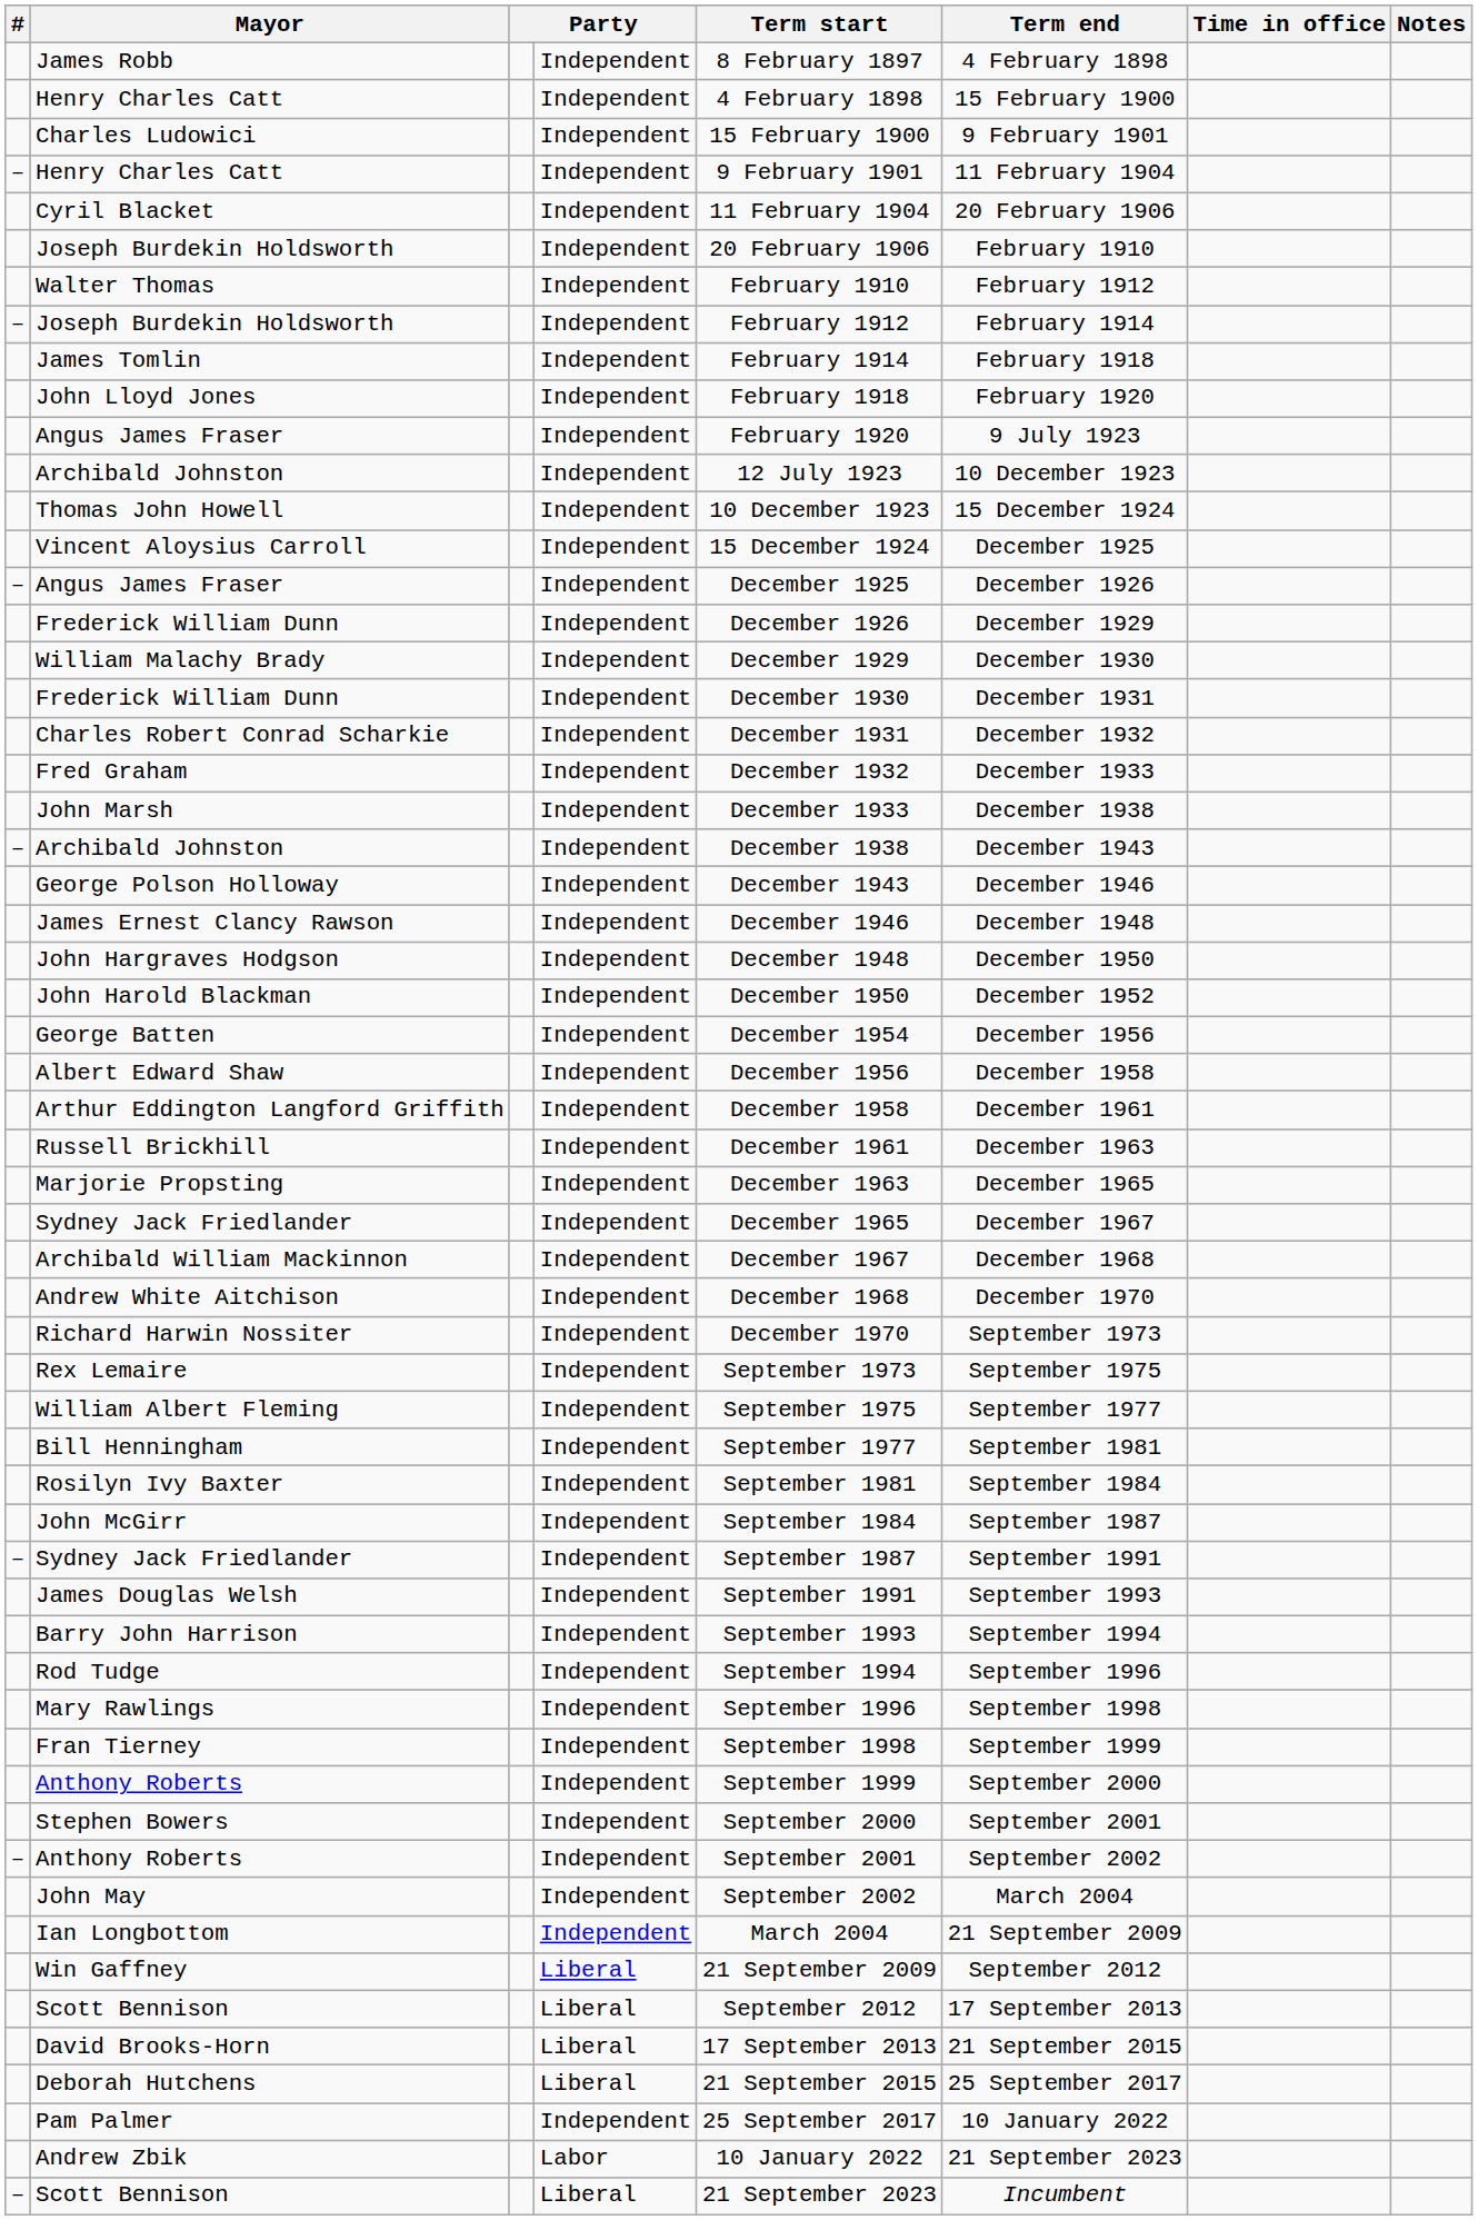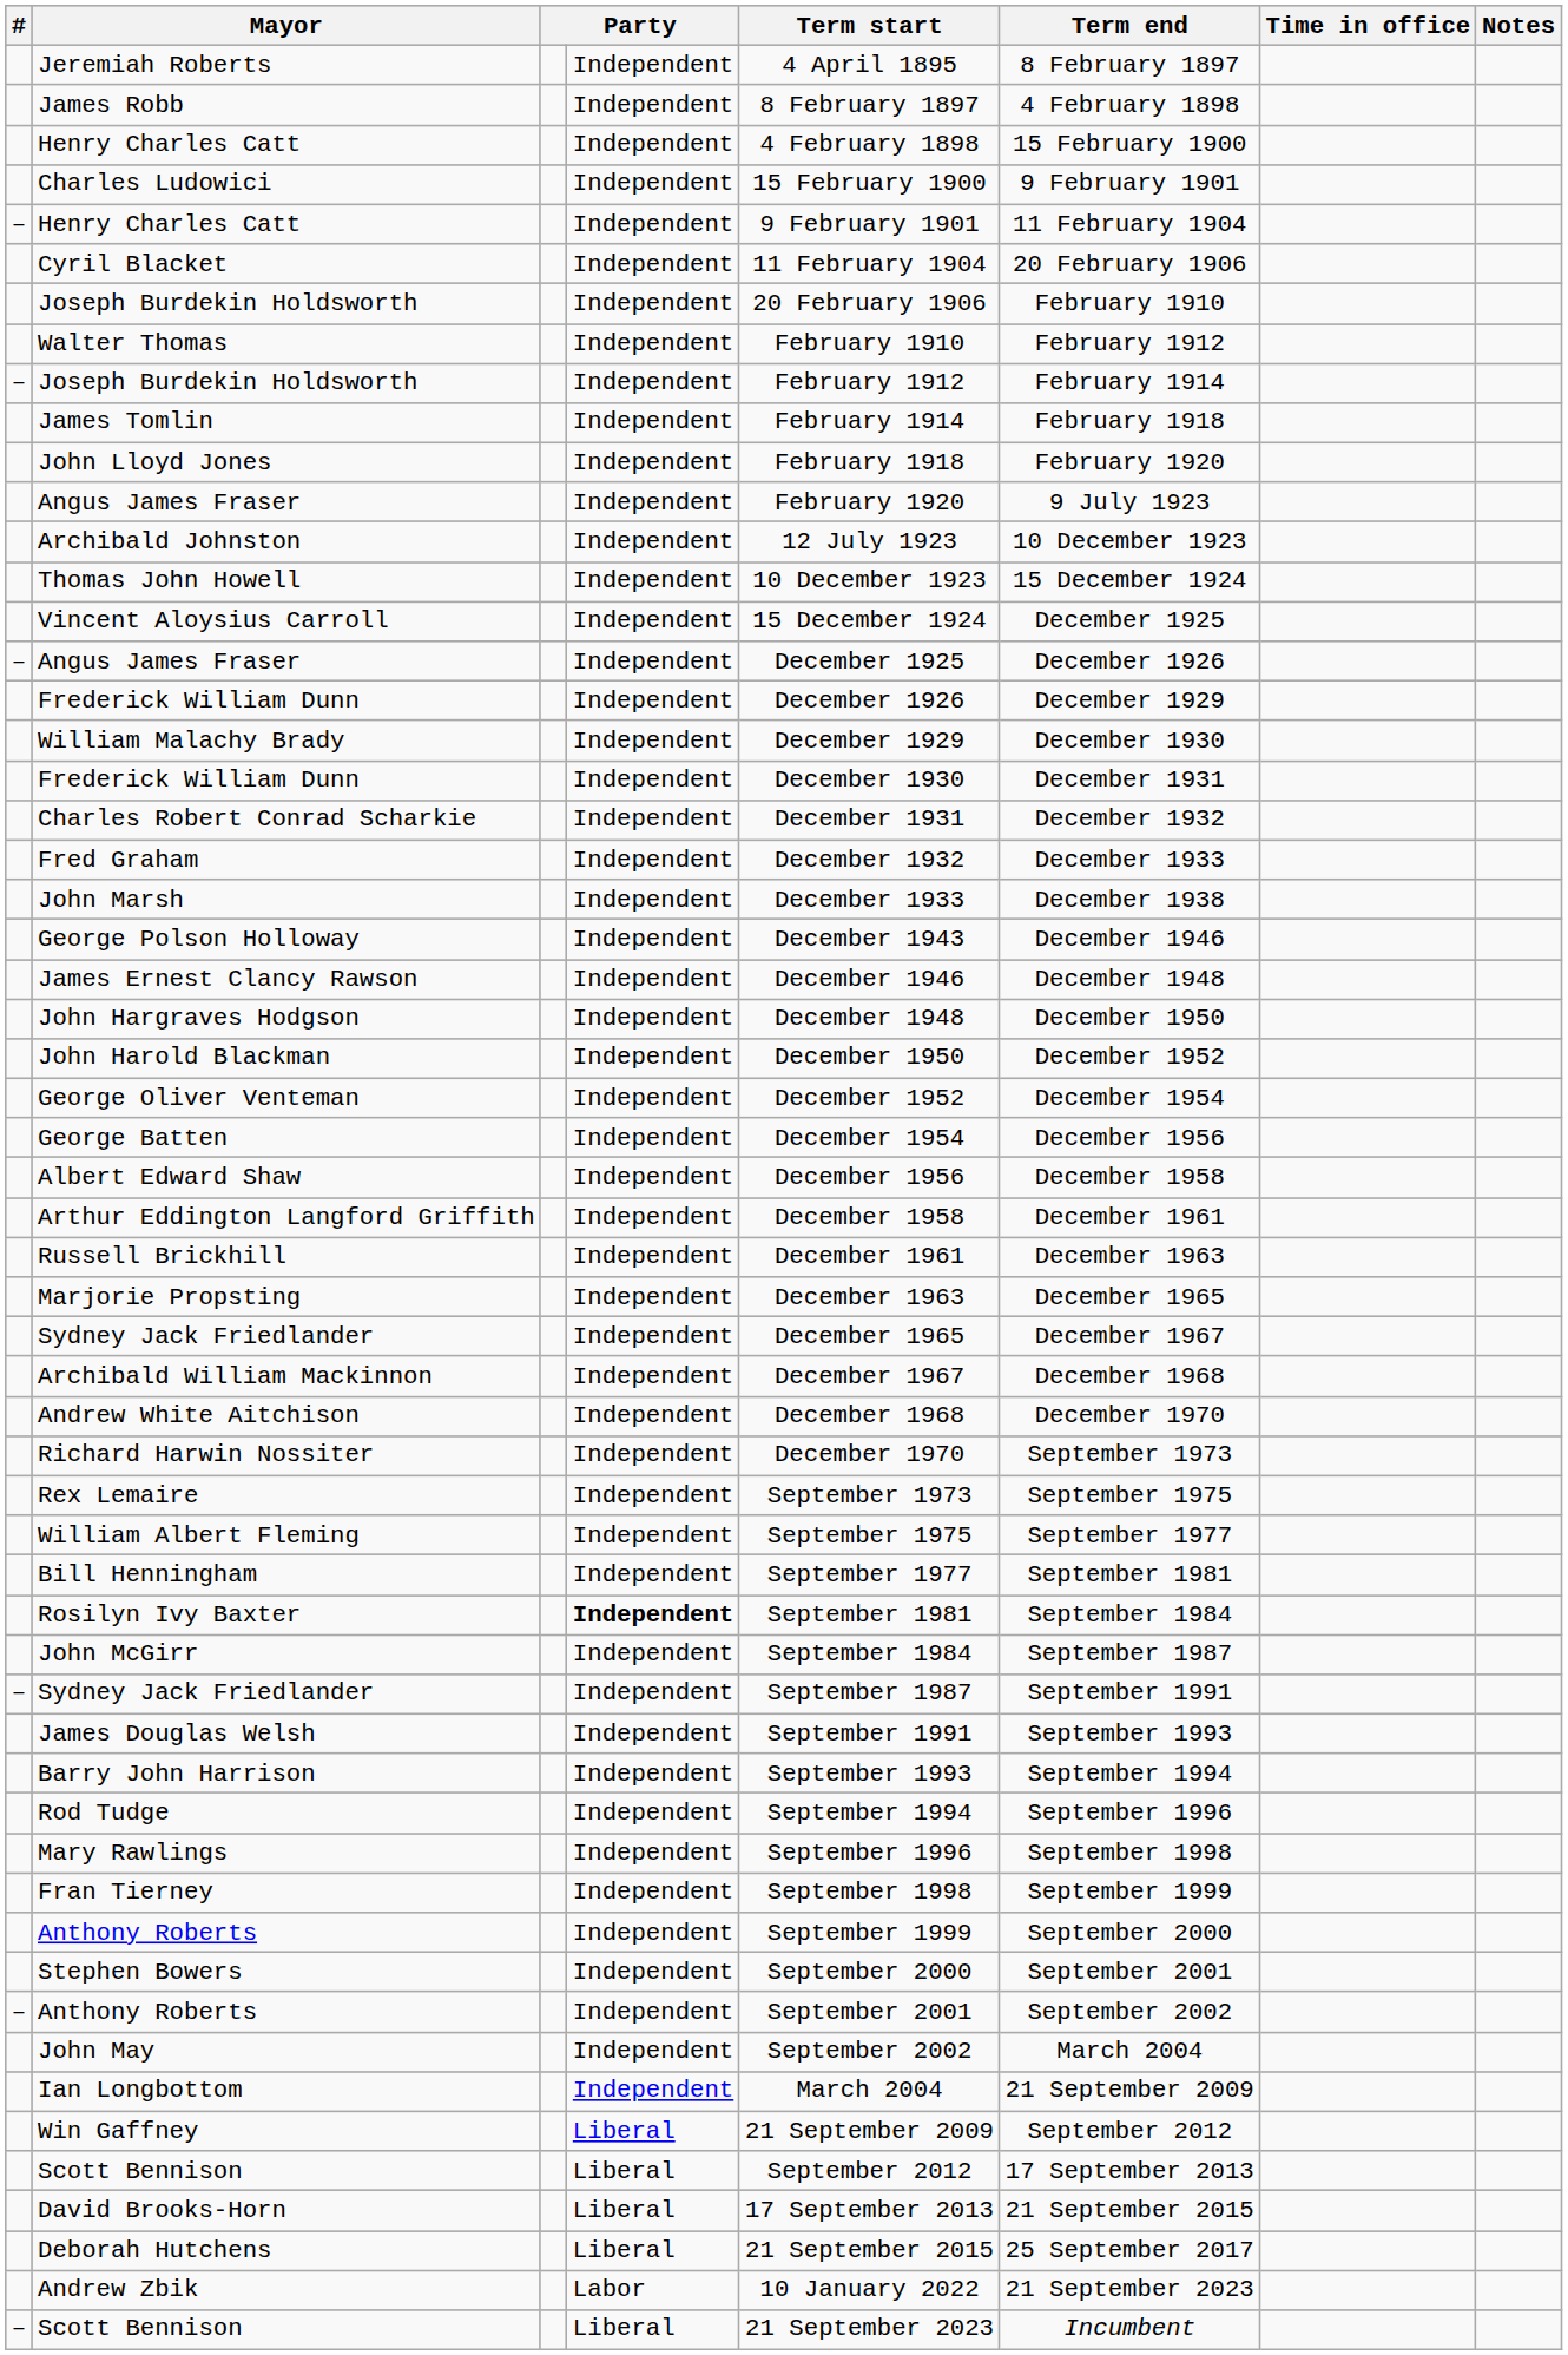 <table class="wikitable sortable">
 <tr>
 <th>#</th>
 <th>Mayor</th>
 <th colspan=2>Party</th>
 <th>Term start</th>
 <th>Term end</th>
 <th>Time in office</th>
 <th>Notes</th>
+</tr>
+<tr>
+<td align=center></td>
+<td>Jeremiah Roberts</td>
+<td> </td>
+<td>Independent</td>
+<td align=center>4 April 1895</td>
+<td align=center>8 February 1897</td>
+<td align=right></td>
+<td></td>
 </tr>
 <tr>
 <td align=center></td>
 <td>James Robb</td>
 <td> </td>
 <td>Independent</td>
 <td align=center>8 February 1897</td>
 <td align=center>4 February 1898</td>
 <td align=right></td>
 <td></td>
 </tr>
 <tr>
 <td align=center></td>
 <td>Henry Charles Catt</td>
 <td> </td>
 <td>Independent</td>
 <td align=center>4 February 1898</td>
 <td align=center>15 February 1900</td>
 <td align=right></td>
 <td></td>
 </tr>
 <tr>
 <td align=center></td>
 <td>Charles Ludowici</td>
 <td> </td>
 <td>Independent</td>
 <td align=center>15 February 1900</td>
 <td align=center>9 February 1901</td>
 <td align=right></td>
 <td></td>
 </tr>
 <tr>
 <td align=center>–</td>
 <td>Henry Charles Catt</td>
 <td> </td>
 <td>Independent</td>
 <td align=center>9 February 1901</td>
 <td align=center>11 February 1904</td>
 <td align=right></td>
 <td></td>
 </tr>
 <tr>
 <td align=center></td>
 <td>Cyril Blacket</td>
 <td> </td>
 <td>Independent</td>
 <td align=center>11 February 1904</td>
 <td align=center>20 February 1906</td>
 <td align=right></td>
 <td></td>
 </tr>
 <tr>
 <td align=center></td>
 <td>Joseph Burdekin Holdsworth</td>
 <td> </td>
 <td>Independent</td>
 <td align=center>20 February 1906</td>
 <td align=center>February 1910</td>
 <td align=right></td>
 <td></td>
 </tr>
 <tr>
 <td align=center></td>
 <td>Walter Thomas</td>
 <td> </td>
 <td>Independent</td>
 <td align=center>February 1910</td>
 <td align=center>February 1912</td>
 <td></td>
 <td></td>
 </tr>
 <tr>
 <td align=center>–</td>
 <td>Joseph Burdekin Holdsworth</td>
 <td> </td>
 <td>Independent</td>
 <td align=center>February 1912</td>
 <td align=center>February 1914</td>
 <td></td>
 <td></td>
 </tr>
 <tr>
 <td align=center></td>
 <td>James Tomlin</td>
 <td> </td>
 <td>Independent</td>
 <td align=center>February 1914</td>
 <td align=center>February 1918</td>
 <td></td>
 <td></td>
 </tr>
 <tr>
 <td align=center></td>
 <td>John Lloyd Jones</td>
 <td> </td>
 <td>Independent</td>
 <td align=center>February 1918</td>
 <td align=center>February 1920</td>
 <td></td>
 <td></td>
 </tr>
 <tr>
 <td align=center></td>
 <td>Angus James Fraser</td>
 <td> </td>
 <td>Independent</td>
 <td align=center>February 1920</td>
 <td align=center>9 July 1923</td>
 <td></td>
 <td></td>
 </tr>
 <tr>
 <td align=center></td>
 <td>Archibald Johnston</td>
 <td> </td>
 <td>Independent</td>
 <td align=center>12 July 1923</td>
 <td align=center>10 December 1923</td>
 <td align=right></td>
 <td></td>
 </tr>
 <tr>
 <td align=center></td>
 <td>Thomas John Howell</td>
 <td> </td>
 <td>Independent</td>
 <td align=center>10 December 1923</td>
 <td align=center>15 December 1924</td>
 <td align=right></td>
 <td></td>
 </tr>
 <tr>
 <td align=center></td>
 <td>Vincent Aloysius Carroll</td>
 <td> </td>
 <td>Independent</td>
 <td align=center>15 December 1924</td>
 <td align=center>December 1925</td>
 <td></td>
 <td></td>
 </tr>
 <tr>
 <td align=center>–</td>
 <td>Angus James Fraser</td>
 <td> </td>
 <td>Independent</td>
 <td align=center>December 1925</td>
 <td align=center>December 1926</td>
 <td></td>
 <td></td>
 </tr>
 <tr>
 <td align=center></td>
 <td>Frederick William Dunn</td>
 <td> </td>
 <td>Independent</td>
 <td align=center>December 1926</td>
 <td align=center>December 1929</td>
 <td></td>
 <td></td>
 </tr>
 <tr>
 <td align=center></td>
 <td>William Malachy Brady</td>
 <td> </td>
 <td>Independent</td>
 <td align=center>December 1929</td>
 <td align=center>December 1930</td>
 <td></td>
 <td></td>
 </tr>
 <tr>
 <td align=center></td>
 <td>Frederick William Dunn</td>
 <td> </td>
 <td>Independent</td>
 <td align=center>December 1930</td>
 <td align=center>December 1931</td>
 <td></td>
 <td></td>
 </tr>
 <tr>
 <td align=center></td>
 <td>Charles Robert Conrad Scharkie</td>
 <td> </td>
 <td>Independent</td>
 <td align=center>December 1931</td>
 <td align=center>December 1932</td>
 <td></td>
 <td></td>
 </tr>
 <tr>
 <td align=center></td>
 <td>Fred Graham</td>
 <td> </td>
 <td>Independent</td>
 <td align=center>December 1932</td>
 <td align=center>December 1933</td>
 <td></td>
 <td></td>
 </tr>
 <tr>
 <td align=center></td>
 <td>John Marsh</td>
 <td> </td>
 <td>Independent</td>
 <td align=center>December 1933</td>
 <td align=center>December 1938</td>
 <td></td>
 <td></td>
 </tr>
 <tr>
-<td align=center>–</td>
-<td>Archibald Johnston</td>
-<td> </td>
-<td>Independent</td>
-<td align=center>December 1938</td>
-<td align=center>December 1943</td>
-<td></td>
-<td></td>
-</tr>
-<tr>
 <td align=center></td>
 <td>George Polson Holloway</td>
 <td> </td>
 <td>Independent</td>
 <td align=center>December 1943</td>
 <td align=center>December 1946</td>
 <td></td>
 <td></td>
 </tr>
 <tr>
 <td align=center></td>
 <td>James Ernest Clancy Rawson</td>
 <td> </td>
 <td>Independent</td>
 <td align=center>December 1946</td>
 <td align=center>December 1948</td>
 <td></td>
 <td></td>
 </tr>
 <tr>
 <td align=center></td>
 <td>John Hargraves Hodgson</td>
 <td> </td>
 <td>Independent</td>
 <td align=center>December 1948</td>
 <td align=center>December 1950</td>
 <td></td>
 <td></td>
 </tr>
 <tr>
 <td align=center></td>
 <td>John Harold Blackman</td>
 <td> </td>
 <td>Independent</td>
 <td align=center>December 1950</td>
 <td align=center>December 1952</td>
+<td></td>
+<td></td>
+</tr>
+<tr>
+<td align=center></td>
+<td>George Oliver Venteman</td>
+<td> </td>
+<td>Independent</td>
+<td align=center>December 1952</td>
+<td align=center>December 1954</td>
 <td></td>
 <td></td>
 </tr>
 <tr>
 <td align=center></td>
 <td>George Batten</td>
 <td> </td>
 <td>Independent</td>
 <td align=center>December 1954</td>
 <td align=center>December 1956</td>
 <td></td>
 <td></td>
 </tr>
 <tr>
 <td align=center></td>
 <td>Albert Edward Shaw</td>
 <td> </td>
 <td>Independent</td>
 <td align=center>December 1956</td>
 <td align=center>December 1958</td>
 <td></td>
 <td></td>
 </tr>
 <tr>
 <td align=center></td>
 <td>Arthur Eddington Langford Griffith</td>
 <td> </td>
 <td>Independent</td>
 <td align=center>December 1958</td>
 <td align=center>December 1961</td>
 <td></td>
 <td></td>
 </tr>
 <tr>
 <td align=center></td>
 <td>Russell Brickhill</td>
 <td> </td>
 <td>Independent</td>
 <td align=center>December 1961</td>
 <td align=center>December 1963</td>
 <td></td>
 <td></td>
 </tr>
 <tr>
 <td align=center></td>
 <td>Marjorie Propsting</td>
 <td> </td>
 <td>Independent</td>
 <td align=center>December 1963</td>
 <td align=center>December 1965</td>
 <td></td>
 <td></td>
 </tr>
 <tr>
 <td align=center></td>
 <td>Sydney Jack Friedlander</td>
 <td> </td>
 <td>Independent</td>
 <td align=center>December 1965</td>
 <td align=center>December 1967</td>
 <td></td>
 <td></td>
 </tr>
 <tr>
 <td align=center></td>
 <td>Archibald William Mackinnon</td>
 <td> </td>
 <td>Independent</td>
 <td align=center>December 1967</td>
 <td align=center>December 1968</td>
 <td></td>
 <td></td>
 </tr>
 <tr>
 <td align=center></td>
 <td>Andrew White Aitchison</td>
 <td> </td>
 <td>Independent</td>
 <td align=center>December 1968</td>
 <td align=center>December 1970</td>
 <td></td>
 <td></td>
 </tr>
 <tr>
 <td align=center></td>
 <td>Richard Harwin Nossiter </td>
 <td> </td>
 <td>Independent</td>
 <td align=center>December 1970</td>
 <td align=center>September 1973</td>
 <td></td>
 <td></td>
 </tr>
 <tr>
 <td align=center></td>
 <td>Rex Lemaire</td>
 <td> </td>
 <td>Independent</td>
 <td align=center>September 1973</td>
 <td align=center>September 1975</td>
 <td></td>
 <td></td>
 </tr>
 <tr>
 <td align=center></td>
 <td>William Albert Fleming</td>
 <td> </td>
 <td>Independent</td>
 <td align=center>September 1975</td>
 <td align=center>September 1977</td>
 <td></td>
 <td></td>
 </tr>
 <tr>
 <td align=center></td>
 <td>Bill Henningham </td>
 <td> </td>
 <td>Independent</td>
 <td align=center>September 1977</td>
 <td align=center>September 1981</td>
 <td></td>
 <td></td>
 </tr>
 <tr>
 <td align=center></td>
 <td>Rosilyn Ivy Baxter </td>
 <td> </td>
-<td>Independent</td>
+<td><strong>Independent</strong></td>
 <td align=center>September 1981</td>
 <td align=center>September 1984</td>
 <td></td>
 <td></td>
 </tr>
 <tr>
 <td align=center></td>
 <td>John McGirr</td>
 <td> </td>
 <td>Independent</td>
 <td align=center>September 1984</td>
 <td align=center>September 1987</td>
 <td></td>
 <td></td>
 </tr>
 <tr>
 <td align=center>–</td>
 <td>Sydney Jack Friedlander </td>
 <td> </td>
 <td>Independent</td>
 <td align=center>September 1987</td>
 <td align=center>September 1991</td>
 <td></td>
 <td></td>
 </tr>
 <tr>
 <td align=center></td>
 <td>James Douglas Welsh</td>
 <td> </td>
 <td>Independent</td>
 <td align=center>September 1991</td>
 <td align=center>September 1993</td>
 <td></td>
 <td></td>
 </tr>
 <tr>
 <td align=center></td>
 <td>Barry John Harrison</td>
 <td> </td>
 <td>Independent</td>
 <td align=center>September 1993</td>
 <td align=center>September 1994</td>
 <td></td>
 <td></td>
 </tr>
 <tr>
 <td align=center></td>
 <td>Rod Tudge</td>
 <td> </td>
 <td>Independent</td>
 <td align=center>September 1994</td>
 <td align=center>September 1996</td>
 <td></td>
 <td></td>
 </tr>
 <tr>
 <td align=center></td>
 <td>Mary Rawlings</td>
 <td> </td>
 <td>Independent</td>
 <td align=center>September 1996</td>
 <td align=center>September 1998</td>
 <td></td>
 <td></td>
 </tr>
 <tr>
 <td align=center></td>
 <td>Fran Tierney</td>
 <td> </td>
 <td>Independent</td>
 <td align=center>September 1998</td>
 <td align=center>September 1999</td>
 <td></td>
 <td></td>
 </tr>
 <tr>
 <td align=center></td>
 <td><a href='#'>Anthony Roberts</a></td>
 <td> </td>
 <td>Independent</td>
 <td align=center>September 1999</td>
 <td align=center>September 2000</td>
 <td></td>
 <td></td>
 </tr>
 <tr>
 <td align=center></td>
 <td>Stephen Bowers</td>
 <td> </td>
 <td>Independent</td>
 <td align=center>September 2000</td>
 <td align=center>September 2001</td>
 <td></td>
 <td></td>
 </tr>
 <tr>
 <td align=center>–</td>
 <td>Anthony Roberts</td>
 <td> </td>
 <td>Independent</td>
 <td align=center>September 2001</td>
 <td align=center>September 2002</td>
 <td></td>
 <td></td>
 </tr>
 <tr>
 <td align=center></td>
 <td>John May</td>
 <td> </td>
 <td>Independent</td>
 <td align=center>September 2002</td>
 <td align=center>March 2004</td>
 <td></td>
 <td></td>
 </tr>
 <tr>
 <td align=center></td>
 <td>Ian Longbottom</td>
 <td> </td>
 <td><a href='#'>Independent</a></td>
 <td align=center>March 2004</td>
 <td align=center>21 September 2009</td>
 <td></td>
 <td></td>
 </tr>
 <tr>
 <td align=center></td>
 <td>Win Gaffney</td>
 <td> </td>
 <td><a href='#'>Liberal</a></td>
 <td align=center>21 September 2009</td>
 <td align=center>September 2012</td>
 <td align=right></td>
 <td></td>
 </tr>
 <tr>
 <td align=center></td>
 <td>Scott Bennison</td>
 <td> </td>
 <td>Liberal</td>
 <td align=center>September 2012</td>
 <td align=center>17 September 2013</td>
 <td align=right></td>
 <td></td>
 </tr>
 <tr>
 <td align=center></td>
 <td>David Brooks-Horn</td>
 <td> </td>
 <td>Liberal</td>
 <td align=center>17 September 2013</td>
 <td align=center>21 September 2015</td>
 <td align=right></td>
 <td></td>
 </tr>
 <tr>
 <td align=center></td>
 <td>Deborah Hutchens</td>
 <td> </td>
 <td>Liberal</td>
 <td align=center>21 September 2015</td>
 <td align=center>25 September 2017</td>
 <td align=right></td>
 <td></td>
 </tr>
 <tr>
 <td align=center></td>
-<td>Pam Palmer</td>
-<td> </td>
-<td>Independent</td>
-<td align=center>25 September 2017</td>
-<td align=center>10 January 2022</td>
-<td align="right"></td>
-<td></td>
-</tr>
-<tr>
-<td align=center></td>
 <td>Andrew Zbik</td>
 <td> </td>
 <td>Labor</td>
 <td align="center">10 January 2022</td>
 <td align=center>21 September 2023</td>
 <td align="right"></td>
 <td></td>
 </tr>
 <tr>
 <td align=center>–</td>
 <td>Scott Bennison</td>
 <td> </td>
 <td>Liberal</td>
 <td align="center">21 September 2023</td>
 <td align=center><em>Incumbent</em></td>
 <td align="right"></td>
 <td></td>
 </tr>
 </table>
